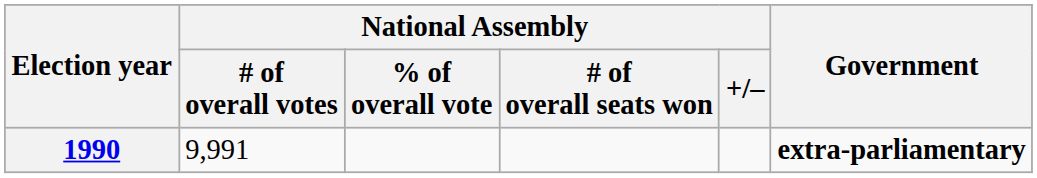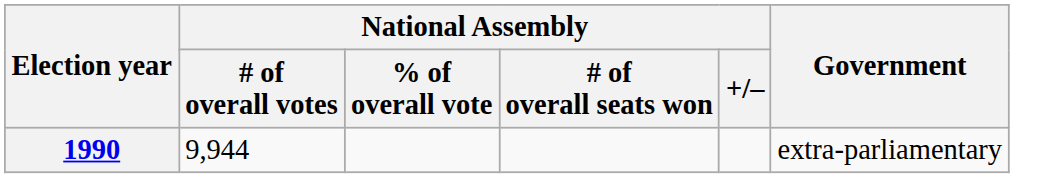 <table class=wikitable>
 <tr>
 <th rowspan=2>Election year</th>
 <th colspan=4>National Assembly</th>
 <th rowspan=2>Government</th>
 </tr>
 <tr>
 <th># of<br>overall votes</th>
 <th>% of<br>overall vote</th>
 <th># of<br>overall seats won</th>
 <th>+/–</th>
 </tr>
 <tr>
 <th><a href='#'>1990</a></th>
-<td>9,991</td>
+<td>9,944</td>
 <td></td>
 <td></td>
 <td></td>
-<td><strong>extra-parliamentary</strong></td>
+<td>extra-parliamentary</td>
 </tr>
 </table>
